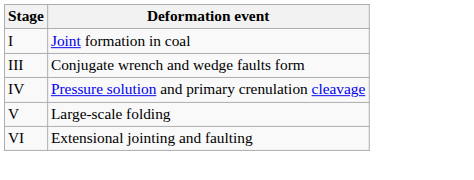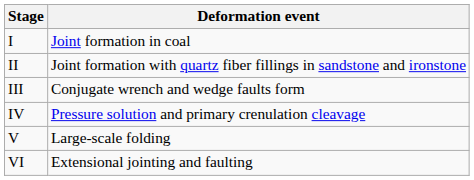 <table class="wikitable">
 <tr>
 <th>Stage</th>
 <th>Deformation event</th>
 </tr>
 <tr>
 <td>I</td>
 <td><a href='#'>Joint</a> formation in coal</td>
+</tr>
+<tr>
+<td>II</td>
+<td>Joint formation with <a href='#'>quartz</a> fiber fillings in <a href='#'>sandstone</a> and <a href='#'>ironstone</a></td>
 </tr>
 <tr>
 <td>III</td>
 <td>Conjugate wrench and wedge faults form</td>
 </tr>
 <tr>
 <td>IV</td>
 <td><a href='#'>Pressure solution</a> and primary crenulation <a href='#'>cleavage</a></td>
 </tr>
 <tr>
 <td>V</td>
 <td>Large-scale folding</td>
 </tr>
 <tr>
 <td>VI</td>
 <td>Extensional jointing and faulting</td>
 </tr>
 </table>
